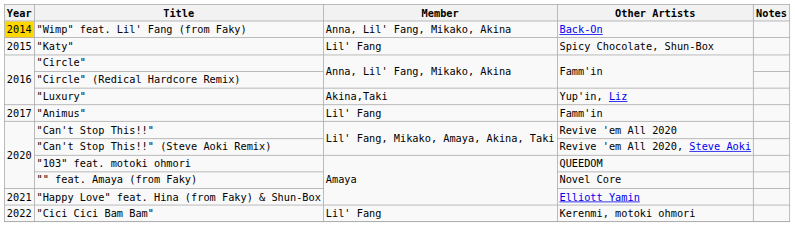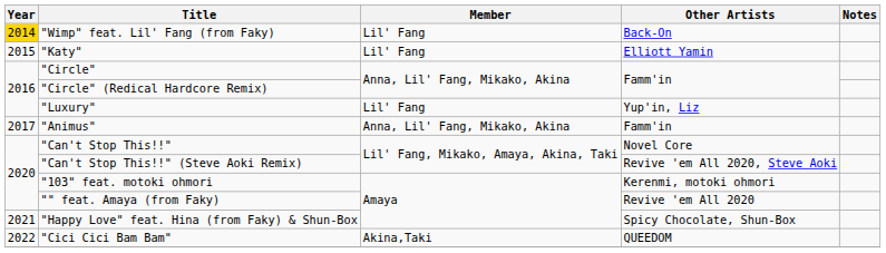 <table class="wikitable sortable">
 <tr>
 <th>Year</th>
 <th>Title</th>
 <th>Member</th>
 <th>Other Artists</th>
 <th>Notes</th>
 </tr>
 <tr>
 <td style="background: gold;">2014</td>
 <td>"Wimp" feat. Lil' Fang (from Faky)</td>
-<td>Anna, Lil' Fang, Mikako, Akina</td>
+<td>Lil' Fang</td>
 <td><a href='#'>Back-On</a></td>
 <td></td>
 </tr>
 <tr>
 <td>2015</td>
 <td>"Katy"</td>
 <td>Lil' Fang</td>
-<td>Spicy Chocolate, Shun-Box</td>
+<td><a href='#'>Elliott Yamin</a></td>
 <td></td>
 </tr>
 <tr>
 <td rowspan="3">2016</td>
 <td>"Circle"</td>
 <td rowspan="2">Anna, Lil' Fang, Mikako, Akina</td>
 <td rowspan="2">Famm'in</td>
 <td></td>
 </tr>
 <tr>
 <td>"Circle" (Redical Hardcore Remix)</td>
 <td></td>
 </tr>
 <tr>
 <td>"Luxury"</td>
-<td>Akina,Taki</td>
+<td>Lil' Fang</td>
 <td>Yup'in, <a href='#'>Liz</a></td>
 <td></td>
 </tr>
 <tr>
 <td>2017</td>
 <td>"Animus"</td>
-<td>Lil' Fang</td>
+<td>Anna, Lil' Fang, Mikako, Akina</td>
 <td>Famm'in</td>
 <td></td>
 </tr>
 <tr>
 <td rowspan="4">2020</td>
 <td>"Can't Stop This!!"</td>
 <td rowspan="2">Lil' Fang, Mikako, Amaya, Akina, Taki</td>
-<td>Revive 'em All 2020</td>
+<td>Novel Core</td>
 <td></td>
 </tr>
 <tr>
 <td>"Can't Stop This!!" (Steve Aoki Remix)</td>
 <td>Revive 'em All 2020, <a href='#'>Steve Aoki</a></td>
 <td></td>
 </tr>
 <tr>
 <td>"103" feat. motoki ohmori</td>
 <td rowspan="3">Amaya</td>
-<td>QUEEDOM</td>
+<td>Kerenmi, motoki ohmori</td>
 <td></td>
 </tr>
 <tr>
 <td>"" feat. Amaya (from Faky)</td>
-<td>Novel Core</td>
+<td>Revive 'em All 2020</td>
 <td></td>
 </tr>
 <tr>
 <td>2021</td>
 <td>"Happy Love" feat. Hina (from Faky) & Shun-Box</td>
-<td><a href='#'>Elliott Yamin</a></td>
+<td>Spicy Chocolate, Shun-Box</td>
 <td></td>
 </tr>
 <tr>
 <td>2022</td>
 <td>"Cici Cici Bam Bam"</td>
-<td>Lil' Fang</td>
-<td>Kerenmi, motoki ohmori</td>
+<td>Akina,Taki</td>
+<td>QUEEDOM</td>
 <td></td>
 </tr>
 <tr>
 </tr>
 </table>
